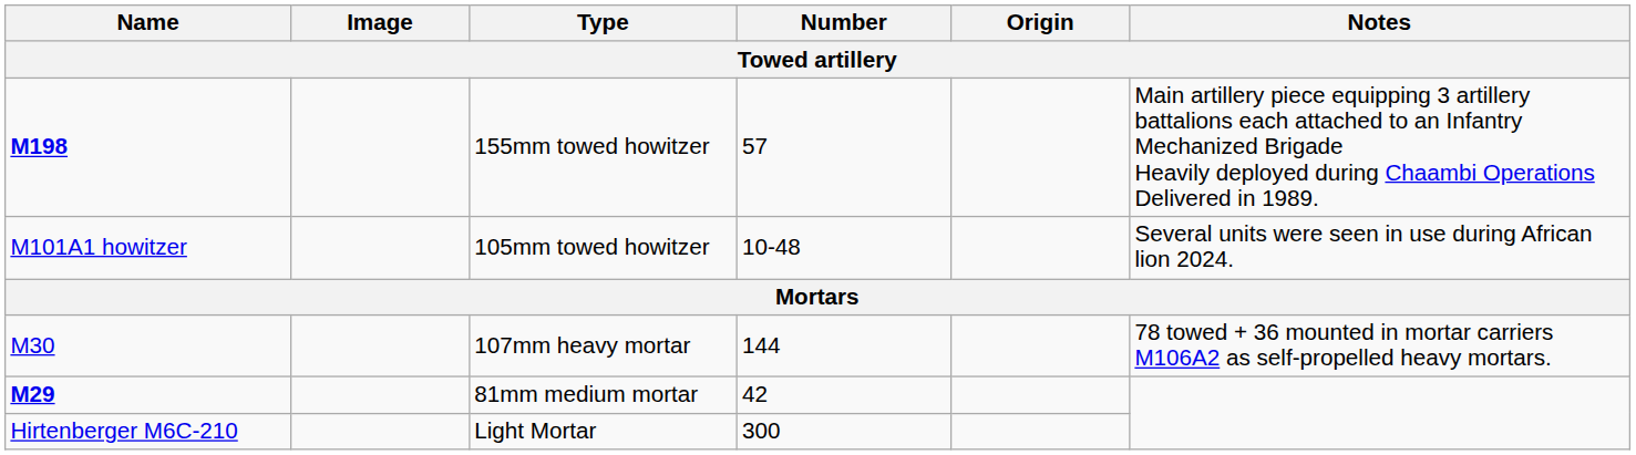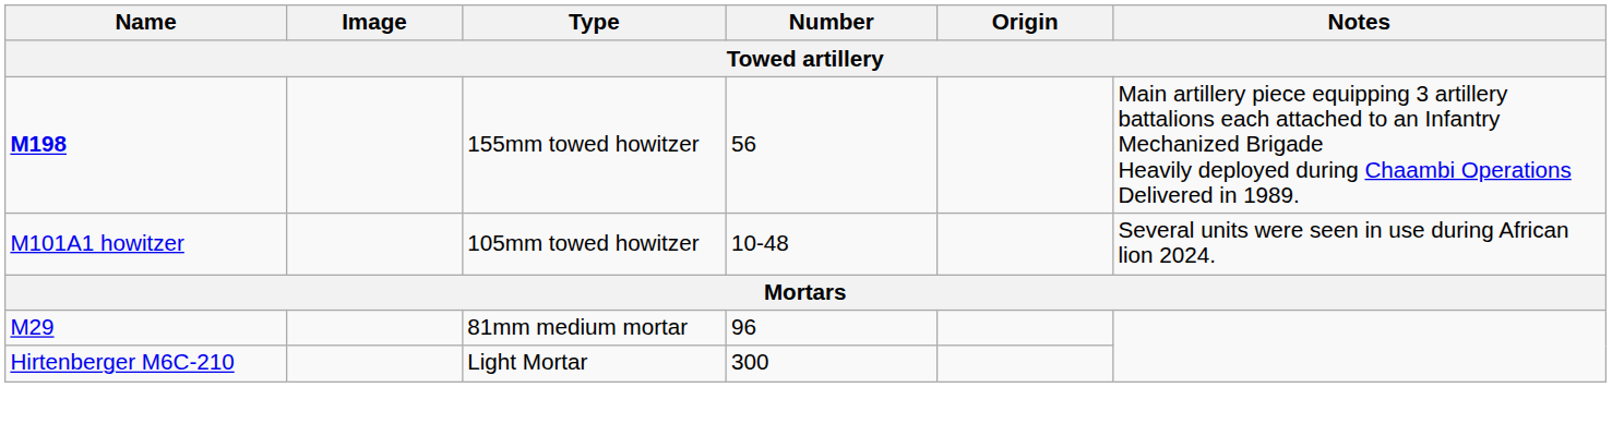 <table class="wikitable" style="width:90%;">
 <tr>
 <th width=16%>Name</th>
 <th width=10%>Image</th>
 <th width=15%>Type</th>
 <th width=12%>Number</th>
 <th width=10%>Origin</th>
 <th width=28%>Notes</th>
 </tr>
 <tr>
 <th colspan="6">Towed artillery</th>
 </tr>
 <tr>
 <td><strong><a href='#'>M198</a></strong></td>
 <td></td>
 <td>155mm towed howitzer</td>
-<td>57</td>
+<td>56</td>
 <td></td>
 <td>Main artillery piece equipping 3 artillery battalions each attached to an Infantry Mechanized Brigade<br>Heavily deployed during <a href='#'>Chaambi Operations</a><br>Delivered in 1989.</td>
 </tr>
 <tr>
 <td><a href='#'>M101A1 howitzer</a></td>
 <td></td>
 <td>105mm towed howitzer</td>
 <td>10-48</td>
 <td></td>
 <td>Several units were seen in use during African lion 2024.</td>
 </tr>
 <tr>
 <th colspan="6">Mortars</th>
 </tr>
 <tr>
-<td><a href='#'>M30</a></td>
-<td></td>
-<td>107mm heavy mortar</td>
-<td>144</td>
-<td></td>
-<td>78 towed + 36 mounted in mortar carriers <a href='#'>M106A2</a> as self-propelled heavy mortars.</td>
-</tr>
-<tr>
-<td><strong><a href='#'>M29</a></strong></td>
+<td><a href='#'>M29</a></td>
 <td></td>
 <td>81mm medium mortar</td>
-<td>42</td>
+<td>96</td>
 <td></td>
 </tr>
 <tr>
 <td><a href='#'>Hirtenberger M6C-210</a></td>
 <td></td>
 <td>Light Mortar</td>
 <td>300</td>
 <td></td>
 </tr>
 </table>
